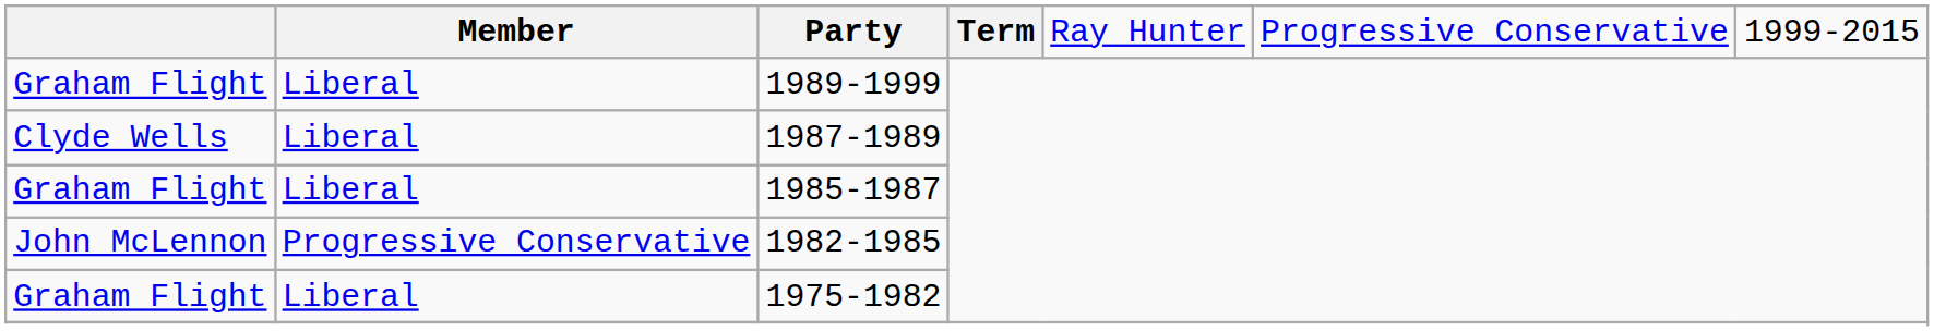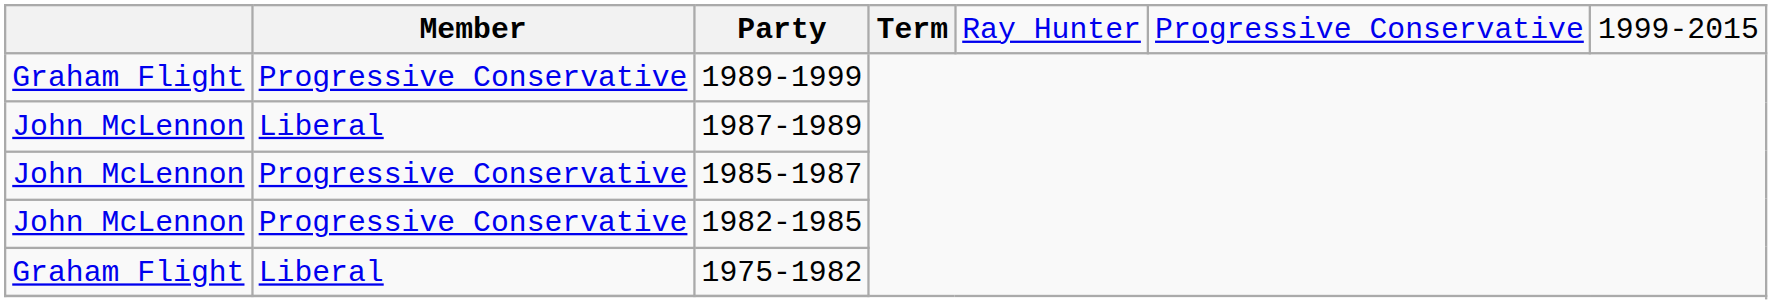 <table class="wikitable">
 <tr>
 <th> </th>
 <th>Member</th>
 <th>Party</th>
 <th>Term<br></th>
 <td><a href='#'>Ray Hunter</a></td>
 <td><a href='#'>Progressive Conservative</a></td>
 <td>1999-2015</td>
 </tr>
 <tr>
 <td><a href='#'>Graham Flight</a></td>
-<td><a href='#'>Liberal</a></td>
+<td><a href='#'>Progressive Conservative</a></td>
 <td>1989-1999</td>
 </tr>
 <tr>
-<td><a href='#'>Clyde Wells</a></td>
+<td><a href='#'>John McLennon</a></td>
 <td><a href='#'>Liberal</a></td>
 <td>1987-1989</td>
 </tr>
 <tr>
-<td><a href='#'>Graham Flight</a></td>
-<td><a href='#'>Liberal</a></td>
+<td><a href='#'>John McLennon</a></td>
+<td><a href='#'>Progressive Conservative</a></td>
 <td>1985-1987</td>
 </tr>
 <tr>
 <td><a href='#'>John McLennon</a></td>
 <td><a href='#'>Progressive Conservative</a></td>
 <td>1982-1985</td>
 </tr>
 <tr>
 <td><a href='#'>Graham Flight</a></td>
 <td><a href='#'>Liberal</a></td>
 <td>1975-1982</td>
 </tr>
 <tr>
 </tr>
 </table>
